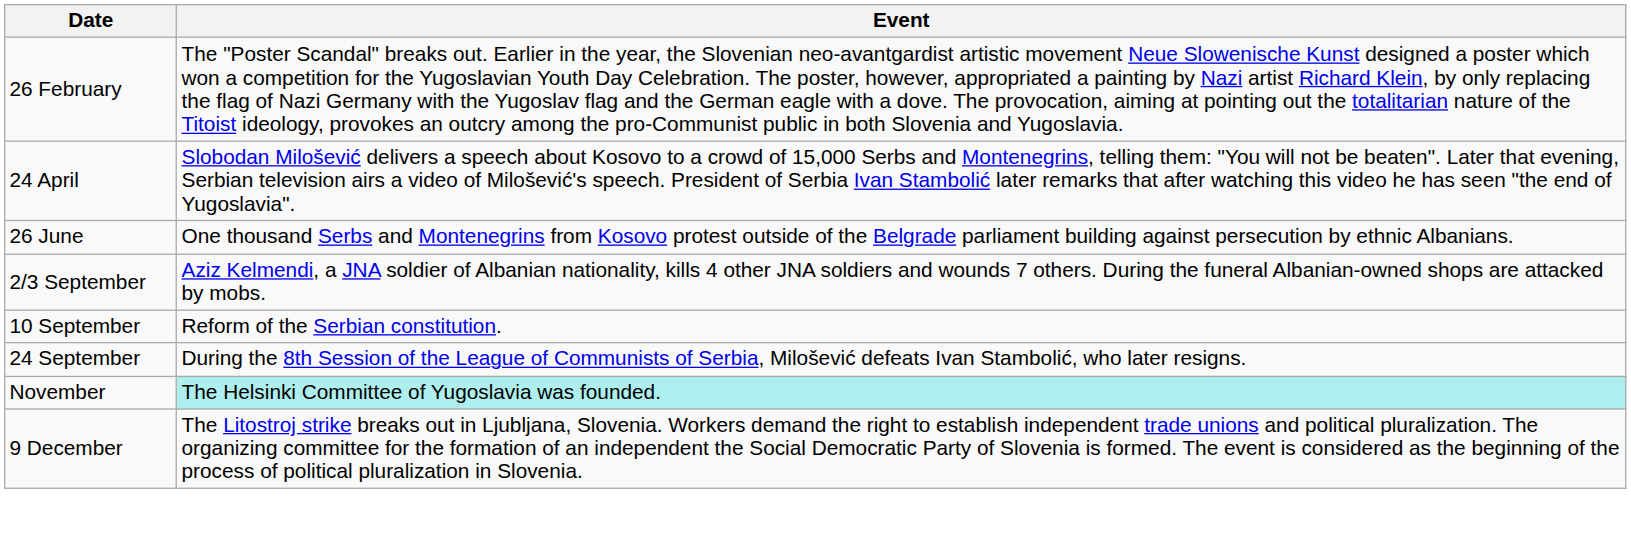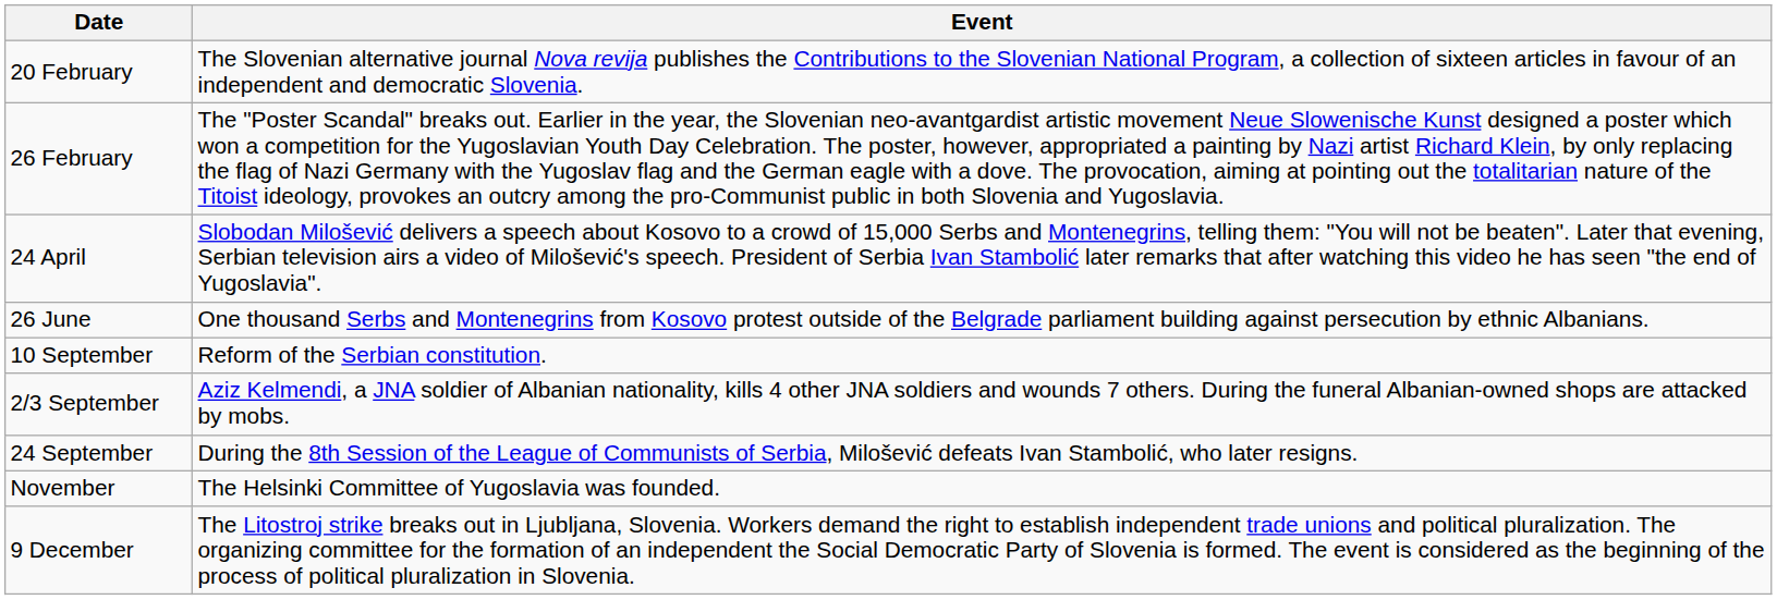 <table class="wikitable">
 <tr>
 <th width="125">Date</th>
 <th>Event</th>
+</tr>
+<tr>
+<td>20 February</td>
+<td>The Slovenian alternative journal <em><a href='#'>Nova revija</a></em> publishes the <a href='#'>Contributions to the Slovenian National Program</a>, a collection of sixteen articles in favour of an independent and democratic <a href='#'>Slovenia</a>.</td>
 </tr>
 <tr>
 <td>26 February</td>
 <td>The "Poster Scandal" breaks out. Earlier in the year, the Slovenian neo-avantgardist artistic movement <a href='#'>Neue Slowenische Kunst</a> designed a poster which won a competition for the Yugoslavian Youth Day Celebration. The poster, however, appropriated a painting by <a href='#'>Nazi</a> artist <a href='#'>Richard Klein</a>, by only replacing the flag of Nazi Germany with the Yugoslav flag and the German eagle with a dove. The provocation, aiming at pointing out the <a href='#'>totalitarian</a> nature of the <a href='#'>Titoist</a> ideology, provokes an outcry among the pro-Communist public in both Slovenia and Yugoslavia.</td>
 </tr>
 <tr>
 <td>24 April</td>
 <td><a href='#'>Slobodan Milošević</a> delivers a speech about Kosovo to a crowd of 15,000 Serbs and <a href='#'>Montenegrins</a>, telling them: "You will not be beaten". Later that evening, Serbian television airs a video of Milošević's speech. President of Serbia <a href='#'>Ivan Stambolić</a> later remarks that after watching this video he has seen "the end of Yugoslavia".</td>
 </tr>
 <tr>
 <td>26 June</td>
 <td>One thousand <a href='#'>Serbs</a> and <a href='#'>Montenegrins</a> from <a href='#'>Kosovo</a> protest outside of the <a href='#'>Belgrade</a> parliament building against persecution by ethnic Albanians.</td>
 </tr>
 <tr>
+<td>10 September</td>
+<td>Reform of the <a href='#'>Serbian constitution</a>.</td>
+</tr>
+<tr>
 <td>2/3 September</td>
 <td><a href='#'>Aziz Kelmendi</a>, a <a href='#'>JNA</a> soldier of Albanian nationality, kills 4 other JNA soldiers and wounds 7 others. During the funeral Albanian-owned shops are attacked by mobs.</td>
-</tr>
-<tr>
-<td>10 September</td>
-<td>Reform of the <a href='#'>Serbian constitution</a>.</td>
 </tr>
 <tr>
 <td>24 September</td>
 <td>During the <a href='#'>8th Session of the League of Communists of Serbia</a>, Milošević defeats Ivan Stambolić, who later resigns.</td>
 </tr>
 <tr>
 <td>November</td>
-<td style="background: paleturquoise;">The Helsinki Committee of Yugoslavia was founded.</td>
+<td>The Helsinki Committee of Yugoslavia was founded.</td>
 </tr>
 <tr>
 <td>9 December</td>
 <td>The <a href='#'>Litostroj strike</a> breaks out in Ljubljana, Slovenia. Workers demand the right to establish independent <a href='#'>trade unions</a> and political pluralization. The organizing committee for the formation of an independent the Social Democratic Party of Slovenia is formed. The event is considered as the beginning of the process of political pluralization in Slovenia.</td>
 </tr>
 </table>
